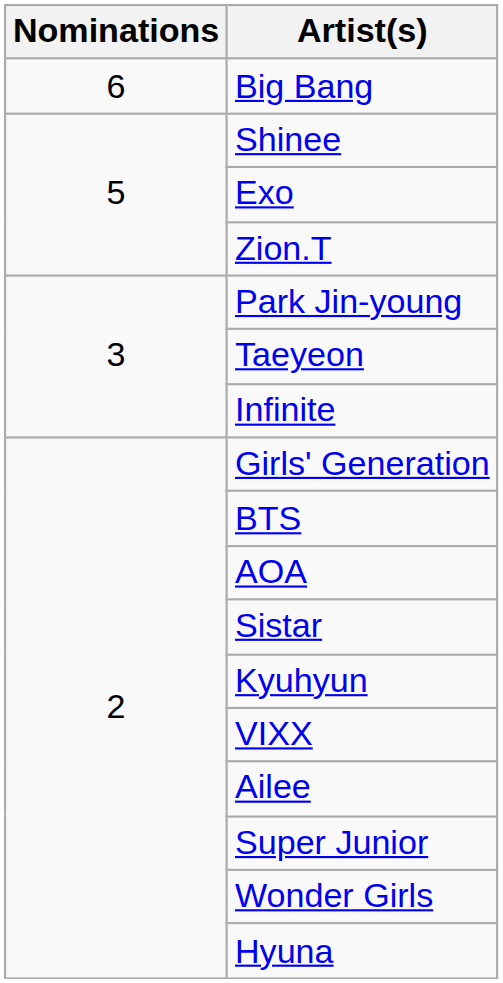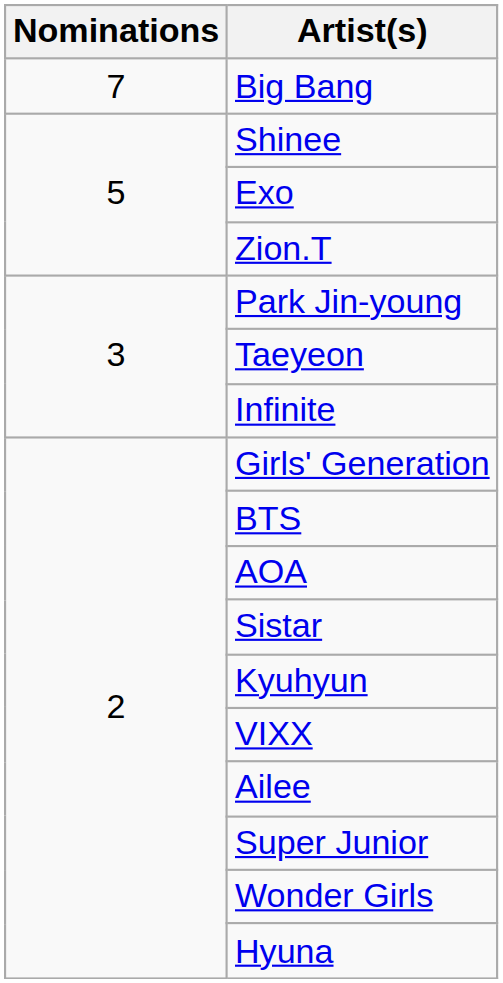 <table class="wikitable" style="text-align:center;">
 <tr>
 <th scope="col">Nominations</th>
 <th scope="col">Artist(s)</th>
 </tr>
 <tr>
-<td>6</td>
+<td>7</td>
 <td align=left><a href='#'>Big Bang</a></td>
 </tr>
 <tr>
 <td rowspan=3>5</td>
 <td align=left><a href='#'>Shinee</a></td>
 </tr>
 <tr>
 <td align=left><a href='#'>Exo</a></td>
 </tr>
 <tr>
 <td align=left><a href='#'>Zion.T</a></td>
 </tr>
 <tr>
 <td rowspan=3>3</td>
 <td align=left><a href='#'>Park Jin-young</a></td>
 </tr>
 <tr>
 <td align=left><a href='#'>Taeyeon</a></td>
 </tr>
 <tr>
 <td align=left><a href='#'>Infinite</a></td>
 </tr>
 <tr>
 <td rowspan=10>2</td>
 <td align=left><a href='#'>Girls' Generation</a></td>
 </tr>
 <tr>
 <td align=left><a href='#'>BTS</a></td>
 </tr>
 <tr>
 <td align=left><a href='#'>AOA</a></td>
 </tr>
 <tr>
 <td align=left><a href='#'>Sistar</a></td>
 </tr>
 <tr>
 <td align=left><a href='#'>Kyuhyun</a></td>
 </tr>
 <tr>
 <td align=left><a href='#'>VIXX</a></td>
 </tr>
 <tr>
 <td align=left><a href='#'>Ailee</a></td>
 </tr>
 <tr>
 <td align=left><a href='#'>Super Junior</a></td>
 </tr>
 <tr>
 <td align=left><a href='#'>Wonder Girls</a></td>
 </tr>
 <tr>
 <td align=left><a href='#'>Hyuna</a></td>
 </tr>
 </table>
